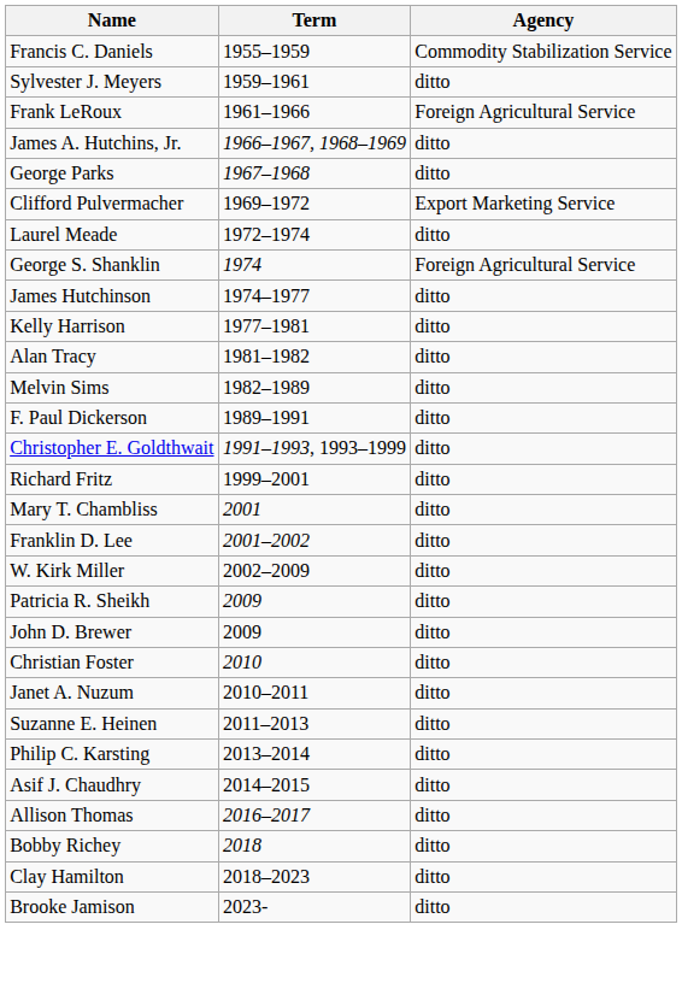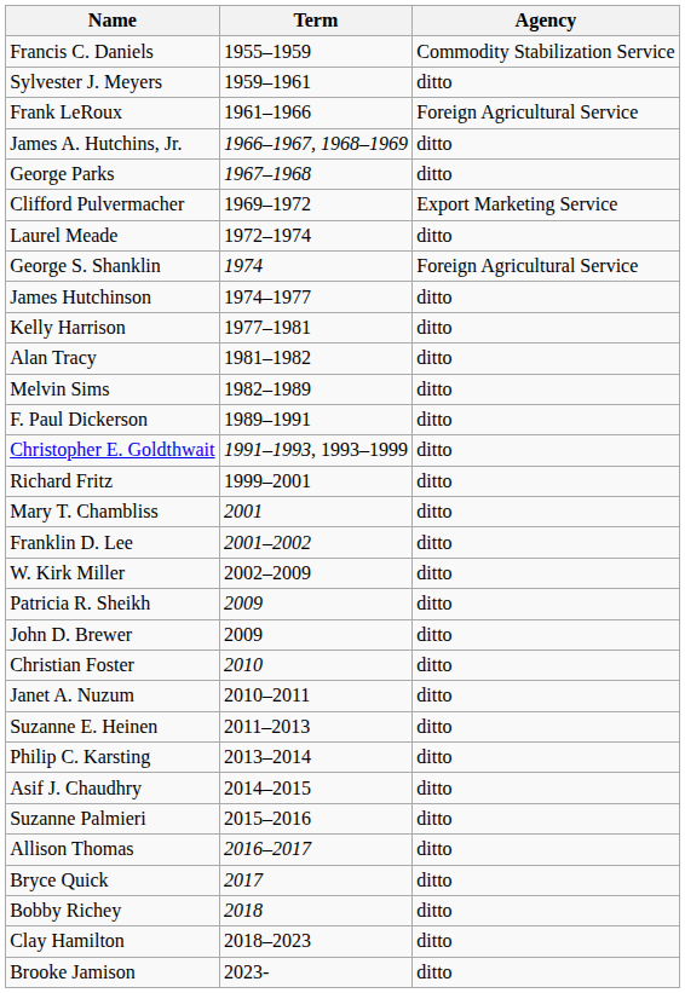 <table class="wikitable">
 <tr>
 <th>Name</th>
 <th>Term</th>
 <th>Agency</th>
 </tr>
 <tr>
 <td>Francis C. Daniels</td>
 <td>1955–1959</td>
 <td>Commodity Stabilization Service</td>
 </tr>
 <tr>
 <td>Sylvester J. Meyers</td>
 <td>1959–1961</td>
 <td>ditto</td>
 </tr>
 <tr>
 <td>Frank LeRoux</td>
 <td>1961–1966</td>
 <td>Foreign Agricultural Service</td>
 </tr>
 <tr>
 <td>James A. Hutchins, Jr.</td>
 <td><em>1966–1967, 1968–1969</em></td>
 <td>ditto</td>
 </tr>
 <tr>
 <td>George Parks</td>
 <td><em>1967–1968</em></td>
 <td>ditto</td>
 </tr>
 <tr>
 <td>Clifford Pulvermacher</td>
 <td>1969–1972</td>
 <td>Export Marketing Service</td>
 </tr>
 <tr>
 <td>Laurel Meade</td>
 <td>1972–1974</td>
 <td>ditto</td>
 </tr>
 <tr>
 <td>George S. Shanklin</td>
 <td><em>1974</em></td>
 <td>Foreign Agricultural Service</td>
 </tr>
 <tr>
 <td>James Hutchinson</td>
 <td>1974–1977</td>
 <td>ditto</td>
 </tr>
 <tr>
 <td>Kelly Harrison</td>
 <td>1977–1981</td>
 <td>ditto</td>
 </tr>
 <tr>
 <td>Alan Tracy</td>
 <td>1981–1982</td>
 <td>ditto</td>
 </tr>
 <tr>
 <td>Melvin Sims</td>
 <td>1982–1989</td>
 <td>ditto</td>
 </tr>
 <tr>
 <td>F. Paul Dickerson</td>
 <td>1989–1991</td>
 <td>ditto</td>
 </tr>
 <tr>
 <td><a href='#'>Christopher E. Goldthwait</a></td>
 <td><em>1991–1993</em>, 1993–1999</td>
 <td>ditto</td>
 </tr>
 <tr>
 <td>Richard Fritz</td>
 <td>1999–2001</td>
 <td>ditto</td>
 </tr>
 <tr>
 <td>Mary T. Chambliss</td>
 <td><em>2001</em></td>
 <td>ditto</td>
 </tr>
 <tr>
 <td>Franklin D. Lee</td>
 <td><em>2001–2002</em></td>
 <td>ditto</td>
 </tr>
 <tr>
 <td>W. Kirk Miller</td>
 <td>2002–2009</td>
 <td>ditto</td>
 </tr>
 <tr>
 <td>Patricia R. Sheikh</td>
 <td><em>2009</em></td>
 <td>ditto</td>
 </tr>
 <tr>
 <td>John D. Brewer</td>
 <td>2009</td>
 <td>ditto</td>
 </tr>
 <tr>
 <td>Christian Foster</td>
 <td><em>2010</em></td>
 <td>ditto</td>
 </tr>
 <tr>
 <td>Janet A. Nuzum</td>
 <td>2010–2011</td>
 <td>ditto</td>
 </tr>
 <tr>
 <td>Suzanne E. Heinen</td>
 <td>2011–2013</td>
 <td>ditto</td>
 </tr>
 <tr>
 <td>Philip C. Karsting</td>
 <td>2013–2014</td>
 <td>ditto</td>
 </tr>
 <tr>
 <td>Asif J. Chaudhry</td>
 <td>2014–2015</td>
 <td>ditto</td>
 </tr>
 <tr>
+<td>Suzanne Palmieri</td>
+<td>2015–2016</td>
+<td>ditto</td>
+</tr>
+<tr>
 <td>Allison Thomas</td>
 <td><em>2016–2017</em></td>
+<td>ditto</td>
+</tr>
+<tr>
+<td>Bryce Quick</td>
+<td><em>2017</em></td>
 <td>ditto</td>
 </tr>
 <tr>
 <td>Bobby Richey</td>
 <td><em>2018</em></td>
 <td>ditto</td>
 </tr>
 <tr>
 <td>Clay Hamilton</td>
 <td>2018–2023</td>
 <td>ditto</td>
 </tr>
 <tr>
 <td>Brooke Jamison</td>
 <td>2023-</td>
 <td>ditto</td>
 </tr>
 </table>
